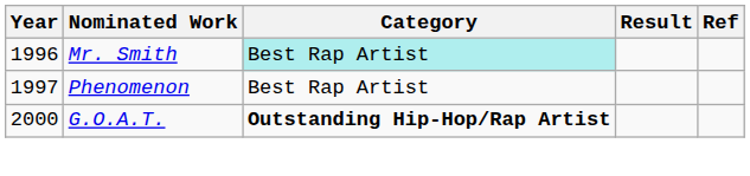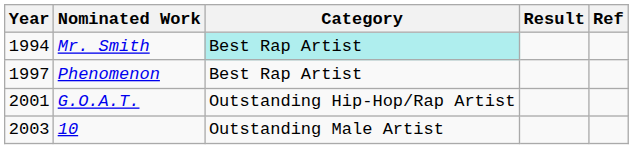 <table class="wikitable">
 <tr>
 <th>Year</th>
 <th>Nominated Work</th>
 <th>Category</th>
 <th>Result</th>
 <th>Ref</th>
 </tr>
 <tr>
-<td>1996</td>
+<td>1994</td>
 <td><em><a href='#'>Mr. Smith</a></em></td>
 <td style="background: paleturquoise;">Best Rap Artist</td>
 <td></td>
 <td></td>
 </tr>
 <tr>
 <td>1997</td>
 <td><em><a href='#'>Phenomenon</a></em></td>
 <td>Best Rap Artist</td>
 <td></td>
 <td></td>
 </tr>
 <tr>
-<td>2000</td>
+<td>2001</td>
 <td><em><a href='#'>G.O.A.T.</a></em></td>
-<td><strong>Outstanding Hip-Hop/Rap Artist</strong></td>
+<td>Outstanding Hip-Hop/Rap Artist</td>
+<td></td>
+<td></td>
+</tr>
+<tr>
+<td>2003</td>
+<td><em><a href='#'>10</a></em></td>
+<td>Outstanding Male Artist</td>
 <td></td>
 <td></td>
 </tr>
 </table>
